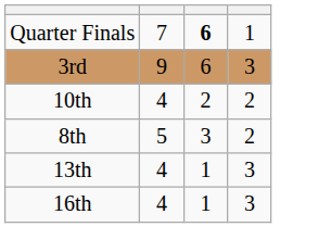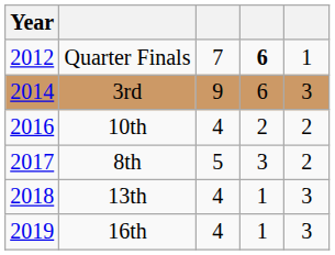 <table class="wikitable" style="text-align: center;">
 <tr>
+<th>Year</th>
 <th></th>
 <th width=25px></th>
 <th width=25px></th>
 <th width=25px></th>
 </tr>
 <tr>
+<td> <a href='#'>2012</a></td>
 <td>Quarter Finals</td>
 <td>7</td>
 <td><strong>6</strong></td>
 <td>1</td>
 </tr>
 <tr bgcolor="#cc9966">
+<td> <a href='#'>2014</a></td>
 <td>3rd </td>
 <td>9</td>
 <td>6</td>
 <td>3</td>
 </tr>
 <tr>
+<td> <a href='#'>2016</a></td>
 <td>10th</td>
 <td>4</td>
 <td>2</td>
 <td>2</td>
 </tr>
 <tr>
+<td> <a href='#'>2017</a></td>
 <td>8th</td>
 <td>5</td>
 <td>3</td>
 <td>2</td>
 </tr>
 <tr>
+<td> <a href='#'>2018</a></td>
 <td>13th</td>
 <td>4</td>
 <td>1</td>
 <td>3</td>
 </tr>
 <tr>
+<td> <a href='#'>2019</a></td>
 <td>16th</td>
 <td>4</td>
 <td>1</td>
 <td>3</td>
 </tr>
 </table>
